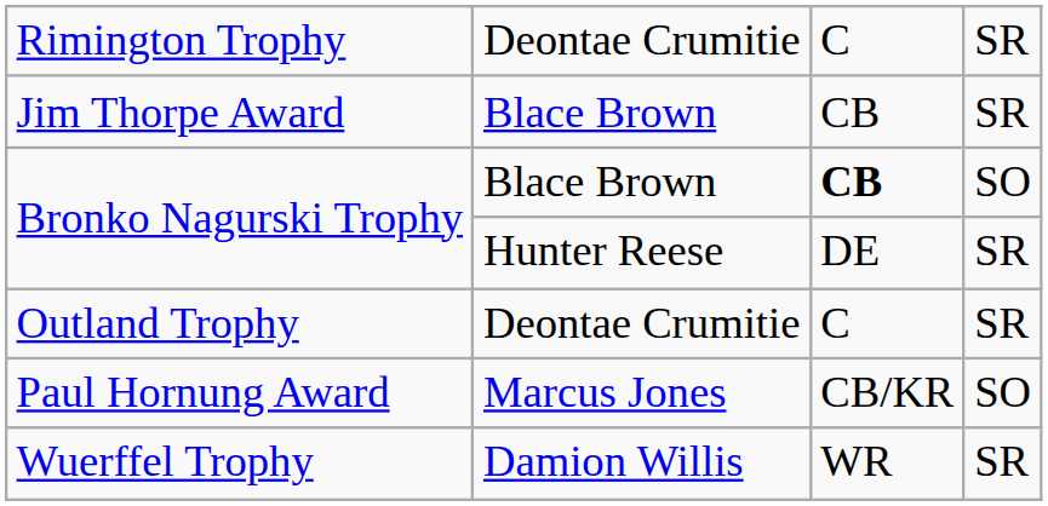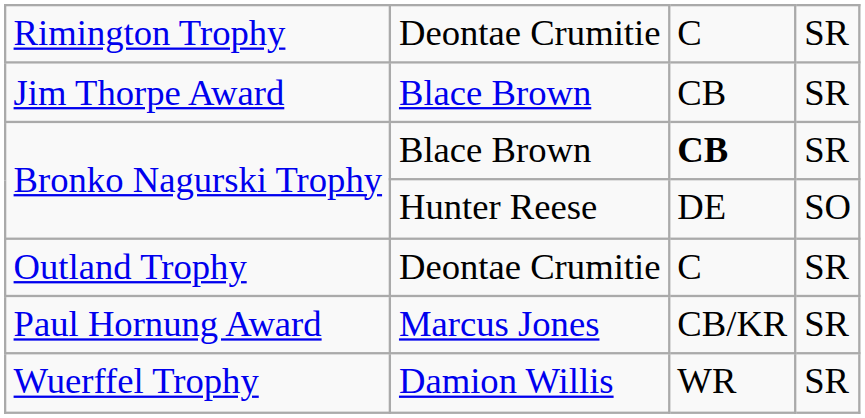 <table class="wikitable">
 <tr>
 <td><a href='#'>Rimington Trophy</a></td>
 <td>Deontae Crumitie</td>
 <td>C</td>
 <td>SR</td>
 </tr>
 <tr>
 <td><a href='#'>Jim Thorpe Award</a></td>
 <td><a href='#'>Blace Brown</a></td>
 <td>CB</td>
 <td>SR</td>
 </tr>
 <tr>
 <td rowspan=2><a href='#'>Bronko Nagurski Trophy</a></td>
 <td>Blace Brown</td>
 <td><strong>CB</strong></td>
-<td>SO</td>
+<td>SR</td>
 </tr>
 <tr>
 <td>Hunter Reese</td>
 <td>DE</td>
-<td>SR</td>
+<td>SO</td>
 </tr>
 <tr>
 <td><a href='#'>Outland Trophy</a></td>
 <td>Deontae Crumitie</td>
 <td>C</td>
 <td>SR</td>
 </tr>
 <tr>
 <td><a href='#'>Paul Hornung Award</a></td>
 <td><a href='#'>Marcus Jones</a></td>
 <td>CB/KR</td>
-<td>SO</td>
+<td>SR</td>
 </tr>
 <tr>
 <td><a href='#'>Wuerffel Trophy</a></td>
 <td><a href='#'>Damion Willis</a></td>
 <td>WR</td>
 <td>SR</td>
 </tr>
 </table>
